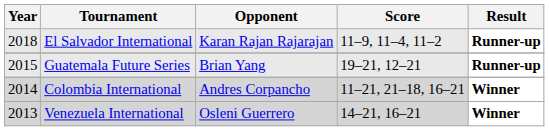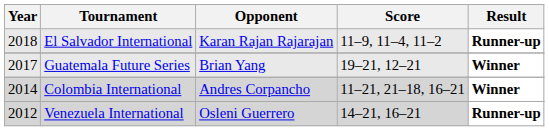 <table class="sortable wikitable" style="font-size: 95%;">
 <tr>
 <th>Year</th>
 <th>Tournament</th>
 <th>Opponent</th>
 <th>Score</th>
 <th>Result</th>
 </tr>
 <tr style="background:#E9E9E9">
 <td align="center">2018</td>
 <td align="left"><a href='#'>El Salvador International</a></td>
 <td align="left"> <a href='#'>Karan Rajan Rajarajan</a></td>
 <td align="left">11–9, 11–4, 11–2</td>
 <td style="text-align:left; background:white"> <strong>Runner-up</strong></td>
 </tr>
 <tr>
 </tr>
 <tr style="background:#E9E9E9">
-<td align="center">2015</td>
+<td align="center">2017</td>
 <td align="left"><a href='#'>Guatemala Future Series</a></td>
 <td align="left"> <a href='#'>Brian Yang</a></td>
 <td align="left">19–21, 12–21</td>
-<td style="text-align:left; background:white"> <strong>Runner-up</strong></td>
+<td style="text-align:left; background:white"> <strong>Winner</strong></td>
 </tr>
 <tr>
 </tr>
 <tr style="background:#D5D5D5">
 <td align="center">2014</td>
 <td align="left"><a href='#'>Colombia International</a></td>
 <td align="left"> <a href='#'>Andres Corpancho</a></td>
 <td align="left">11–21, 21–18, 16–21</td>
 <td style="text-align:left; background:white"> <strong>Winner</strong></td>
 </tr>
 <tr>
 </tr>
 <tr style="background:#D5D5D5">
-<td align="center">2013</td>
+<td align="center">2012</td>
 <td align="left"><a href='#'>Venezuela International</a></td>
 <td align="left"> <a href='#'>Osleni Guerrero</a></td>
 <td align="left">14–21, 16–21</td>
-<td style="text-align:left; background:white"> <strong>Winner</strong></td>
+<td style="text-align:left; background:white"> <strong>Runner-up</strong></td>
 </tr>
 </table>
